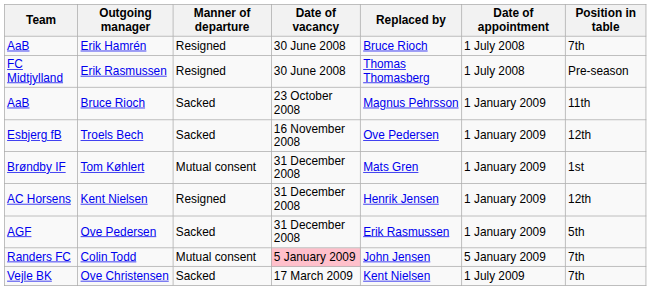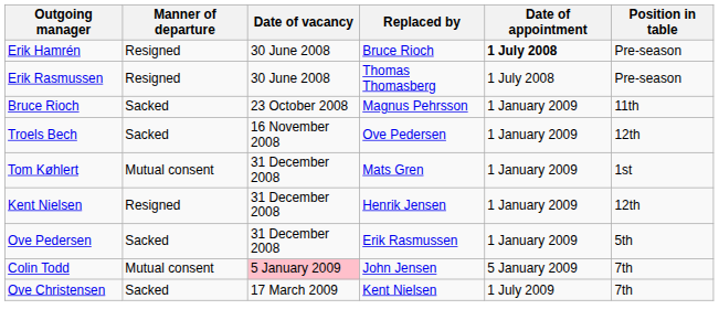 <table class="wikitable">
 <tr>
-<th>Team</th>
 <th>Outgoing manager</th>
 <th>Manner of departure</th>
 <th>Date of vacancy</th>
 <th>Replaced by</th>
 <th>Date of appointment</th>
 <th>Position in table</th>
 </tr>
 <tr>
-<td><a href='#'>AaB</a></td>
 <td> <a href='#'>Erik Hamrén</a></td>
 <td>Resigned</td>
 <td>30 June 2008 </td>
 <td> <a href='#'>Bruce Rioch</a></td>
-<td>1 July 2008 </td>
-<td>7th</td>
+<td><strong>1 July 2008 </strong></td>
+<td>Pre-season</td>
 </tr>
 <tr>
-<td><a href='#'>FC Midtjylland</a></td>
 <td> <a href='#'>Erik Rasmussen</a></td>
 <td>Resigned</td>
 <td>30 June 2008 </td>
 <td> <a href='#'>Thomas Thomasberg</a></td>
 <td>1 July 2008 </td>
 <td>Pre-season</td>
 </tr>
 <tr>
-<td><a href='#'>AaB</a></td>
 <td> <a href='#'>Bruce Rioch</a></td>
 <td>Sacked</td>
 <td>23 October 2008 </td>
 <td> <a href='#'>Magnus Pehrsson</a></td>
 <td>1 January 2009 </td>
 <td>11th</td>
 </tr>
 <tr>
-<td><a href='#'>Esbjerg fB</a></td>
 <td> <a href='#'>Troels Bech</a></td>
 <td>Sacked</td>
 <td>16 November 2008 </td>
 <td> <a href='#'>Ove Pedersen</a></td>
 <td>1 January 2009 </td>
 <td>12th</td>
 </tr>
 <tr>
-<td><a href='#'>Brøndby IF</a></td>
 <td> <a href='#'>Tom Køhlert</a></td>
 <td>Mutual consent</td>
 <td>31 December 2008 </td>
 <td> <a href='#'>Mats Gren</a></td>
 <td>1 January 2009 </td>
 <td>1st</td>
 </tr>
 <tr>
-<td><a href='#'>AC Horsens</a></td>
 <td> <a href='#'>Kent Nielsen</a></td>
 <td>Resigned</td>
 <td>31 December 2008 </td>
 <td> <a href='#'>Henrik Jensen</a></td>
 <td>1 January 2009 </td>
 <td>12th</td>
 </tr>
 <tr>
-<td><a href='#'>AGF</a></td>
 <td> <a href='#'>Ove Pedersen</a></td>
 <td>Sacked</td>
 <td>31 December 2008 </td>
 <td> <a href='#'>Erik Rasmussen</a></td>
 <td>1 January 2009 </td>
 <td>5th</td>
 </tr>
 <tr>
-<td><a href='#'>Randers FC</a></td>
 <td> <a href='#'>Colin Todd</a></td>
 <td>Mutual consent</td>
 <td style="background: pink;">5 January 2009 </td>
 <td> <a href='#'>John Jensen</a></td>
 <td>5 January 2009 </td>
 <td>7th</td>
 </tr>
 <tr>
-<td><a href='#'>Vejle BK</a></td>
 <td> <a href='#'>Ove Christensen</a></td>
 <td>Sacked</td>
 <td>17 March 2009 </td>
 <td> <a href='#'>Kent Nielsen</a></td>
 <td>1 July 2009 </td>
 <td>7th</td>
 </tr>
 </table>
